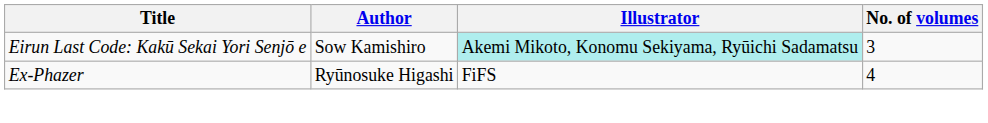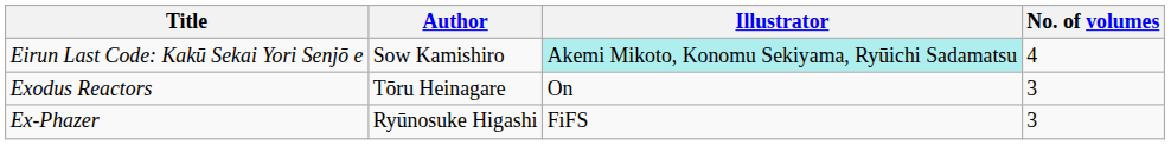 <table class="wikitable">
 <tr>
 <th scope="col">Title</th>
 <th scope="col"><a href='#'>Author</a></th>
 <th scope="col"><a href='#'>Illustrator</a></th>
 <th scope="col">No. of <a href='#'>volumes</a></th>
 </tr>
 <tr>
 <td><em>Eirun Last Code: Kakū Sekai Yori Senjō e</em></td>
 <td>Sow Kamishiro</td>
 <td style="background: paleturquoise;">Akemi Mikoto, Konomu Sekiyama, Ryūichi Sadamatsu</td>
+<td>4</td>
+</tr>
+<tr>
+<td><em>Exodus Reactors</em></td>
+<td>Tōru Heinagare</td>
+<td>On</td>
 <td>3</td>
 </tr>
 <tr>
 <td><em>Ex-Phazer</em></td>
 <td>Ryūnosuke Higashi</td>
 <td>FiFS</td>
-<td>4</td>
+<td>3</td>
 </tr>
 </table>
